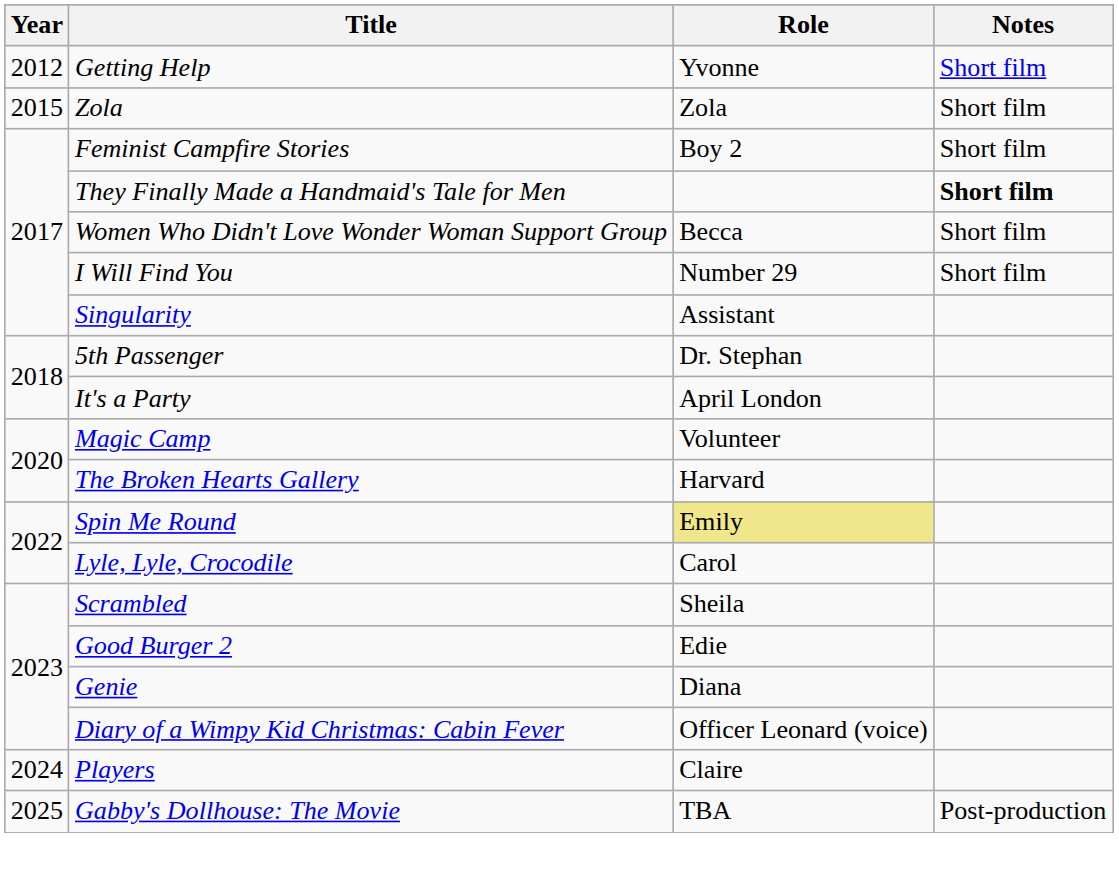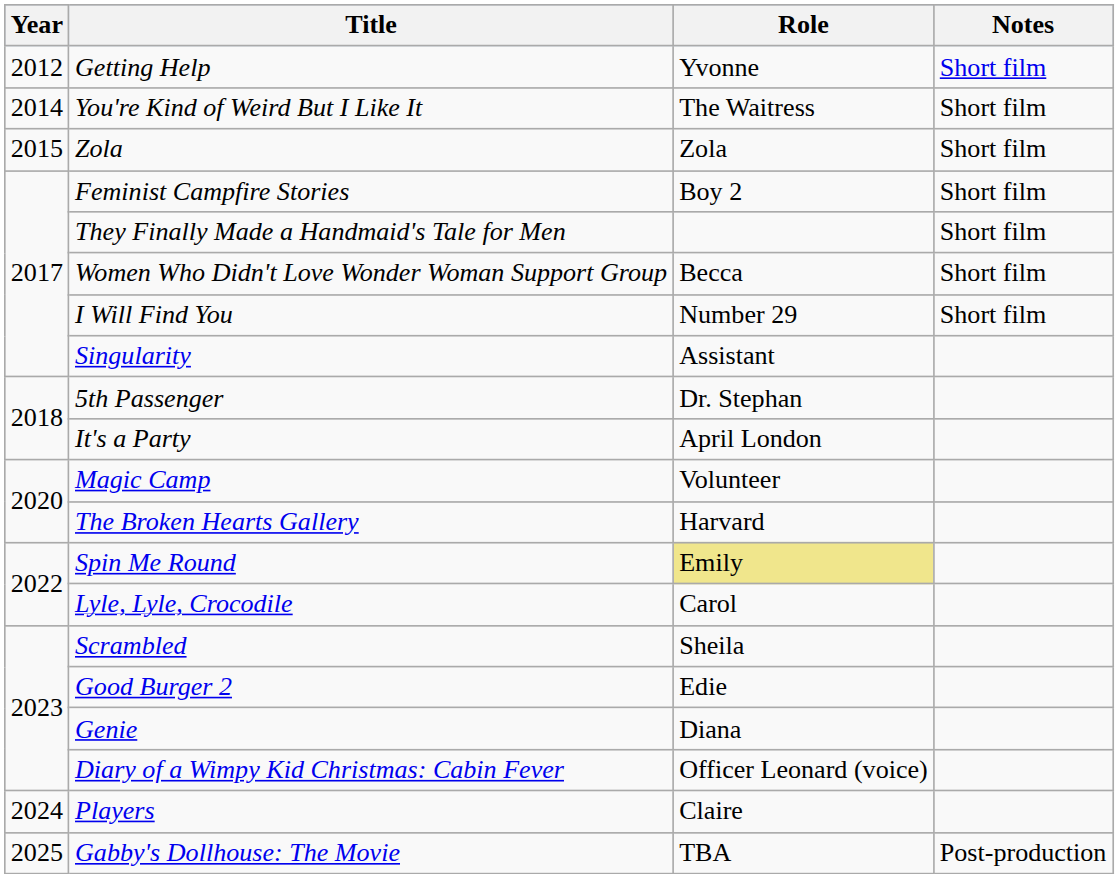 <table class="wikitable">
 <tr style="background:#b0c4de; text-align:center;">
 <th scope="col">Year</th>
 <th scope="col">Title</th>
 <th scope="col">Role</th>
 <th scope="col">Notes</th>
 </tr>
 <tr>
 <td>2012</td>
 <td scope="row"><em>Getting Help</em></td>
 <td>Yvonne</td>
 <td><a href='#'>Short film</a></td>
+</tr>
+<tr>
+<td>2014</td>
+<td scope="row"><em>You're Kind of Weird But I Like It</em></td>
+<td>The Waitress</td>
+<td>Short film</td>
 </tr>
 <tr>
 <td>2015</td>
 <td scope="row"><em>Zola</em></td>
 <td>Zola</td>
 <td>Short film</td>
 </tr>
 <tr>
 <td rowspan="5">2017</td>
 <td scope="row"><em>Feminist Campfire Stories</em></td>
 <td>Boy 2</td>
 <td>Short film</td>
 </tr>
 <tr>
 <td scope="row"><em>They Finally Made a Handmaid's Tale for Men</em></td>
 <td></td>
-<td><strong>Short film</strong></td>
+<td>Short film</td>
 </tr>
 <tr>
 <td scope="row"><em>Women Who Didn't Love Wonder Woman Support Group</em></td>
 <td>Becca</td>
 <td>Short film</td>
 </tr>
 <tr>
 <td scope="row"><em>I Will Find You</em></td>
 <td>Number 29</td>
 <td>Short film</td>
 </tr>
 <tr>
 <td scope="row"><em><a href='#'>Singularity</a></em></td>
 <td>Assistant</td>
 <td></td>
 </tr>
 <tr>
 <td rowspan="2">2018</td>
 <td scope="row"><em>5th Passenger</em></td>
 <td>Dr. Stephan</td>
 <td></td>
 </tr>
 <tr>
 <td scope="row"><em>It's a Party</em></td>
 <td>April London</td>
 <td></td>
 </tr>
 <tr>
 <td rowspan="2">2020</td>
 <td scope="row"><em><a href='#'>Magic Camp</a></em></td>
 <td>Volunteer</td>
 <td></td>
 </tr>
 <tr>
 <td scope="row"><em><a href='#'>The Broken Hearts Gallery</a></em></td>
 <td>Harvard</td>
 <td></td>
 </tr>
 <tr>
 <td rowspan="2">2022</td>
 <td scope="row"><em><a href='#'>Spin Me Round</a></em></td>
 <td style="background: khaki;">Emily</td>
 <td></td>
 </tr>
 <tr>
 <td scope="row"><em><a href='#'>Lyle, Lyle, Crocodile</a></em></td>
 <td>Carol</td>
 <td></td>
 </tr>
 <tr>
 <td rowspan="4">2023</td>
 <td scope="row"><em><a href='#'>Scrambled</a></em></td>
 <td>Sheila</td>
 <td></td>
 </tr>
 <tr>
 <td scope="row"><em><a href='#'>Good Burger 2</a></em></td>
 <td>Edie</td>
 <td></td>
 </tr>
 <tr>
 <td scope="row"><em><a href='#'>Genie</a></em></td>
 <td>Diana</td>
 <td></td>
 </tr>
 <tr>
 <td scope="row"><em><a href='#'>Diary of a Wimpy Kid Christmas: Cabin Fever</a></em></td>
 <td>Officer Leonard (voice)</td>
 <td></td>
 </tr>
 <tr>
 <td>2024</td>
 <td><em><a href='#'>Players</a></em></td>
 <td>Claire</td>
 <td></td>
 </tr>
 <tr>
 <td>2025</td>
 <td><em><a href='#'>Gabby's Dollhouse: The Movie</a></em></td>
 <td>TBA</td>
 <td>Post-production</td>
 </tr>
 </table>
